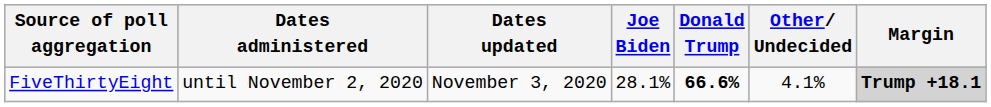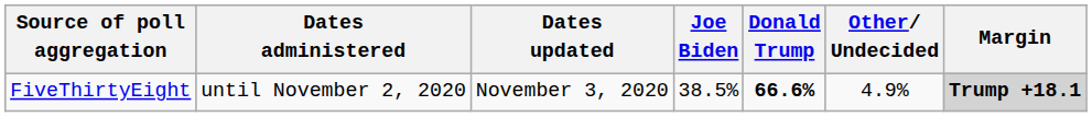 <table class="wikitable sortable" style="text-align:center;font-size:90%;line-height:17px">
 <tr>
 <th>Source of poll<br>aggregation</th>
 <th>Dates<br> administered</th>
 <th>Dates<br> updated</th>
 <th class="unsortable"><a href='#'>Joe<br>Biden</a><br><small></small></th>
 <th class="unsortable"><a href='#'>Donald<br>Trump</a><br><small></small></th>
 <th class="unsortable"><a href='#'>Other</a>/<br>Undecided<br></th>
 <th>Margin</th>
 </tr>
 <tr>
 <td><a href='#'>FiveThirtyEight</a></td>
 <td>until November 2, 2020</td>
 <td>November 3, 2020</td>
-<td>28.1%</td>
+<td>38.5%</td>
 <td><strong>66.6%</strong></td>
-<td>4.1%</td>
+<td>4.9%</td>
 <td style="background: lightgrey;"><strong>Trump +18.1</strong></td>
 </tr>
 </table>
